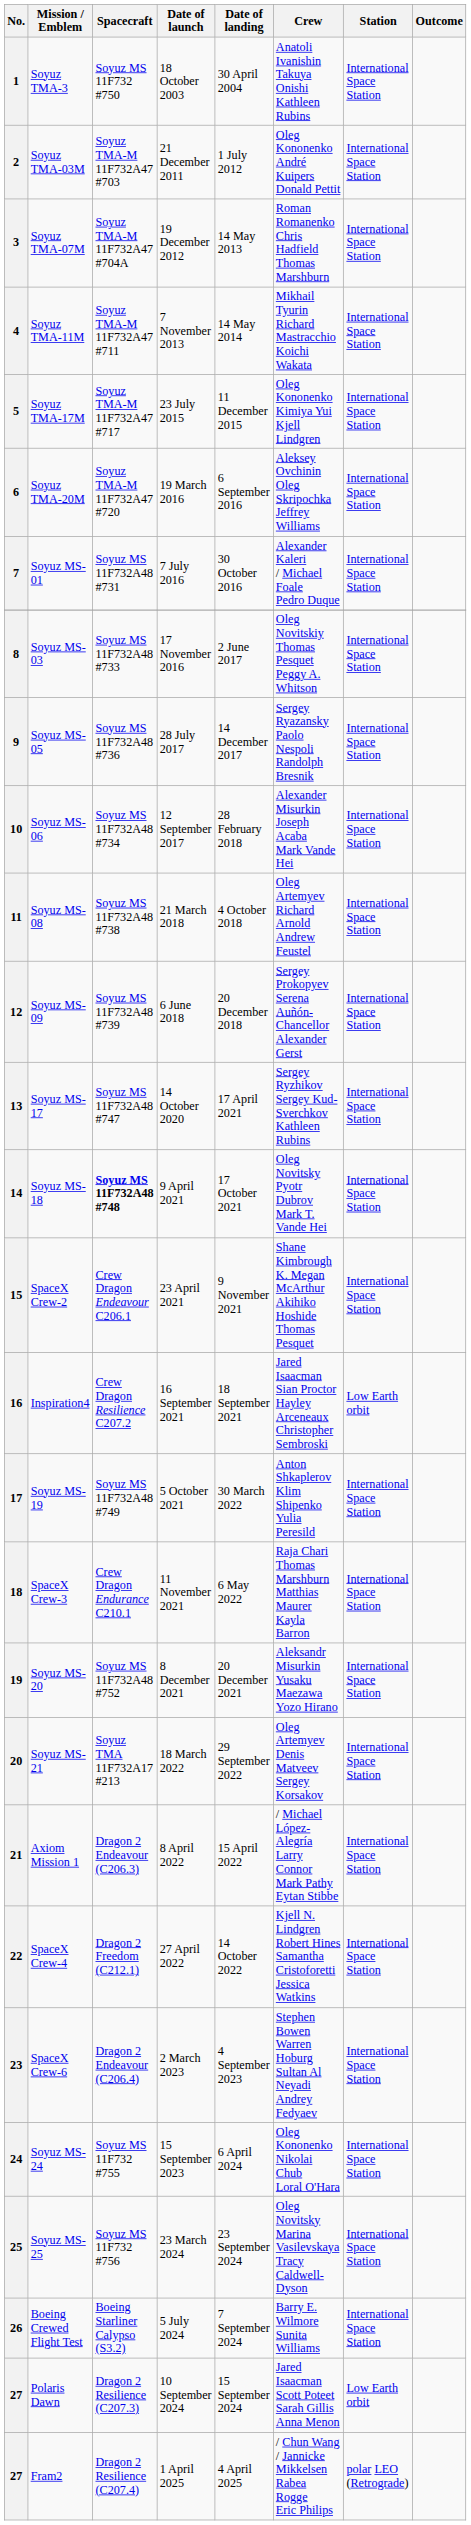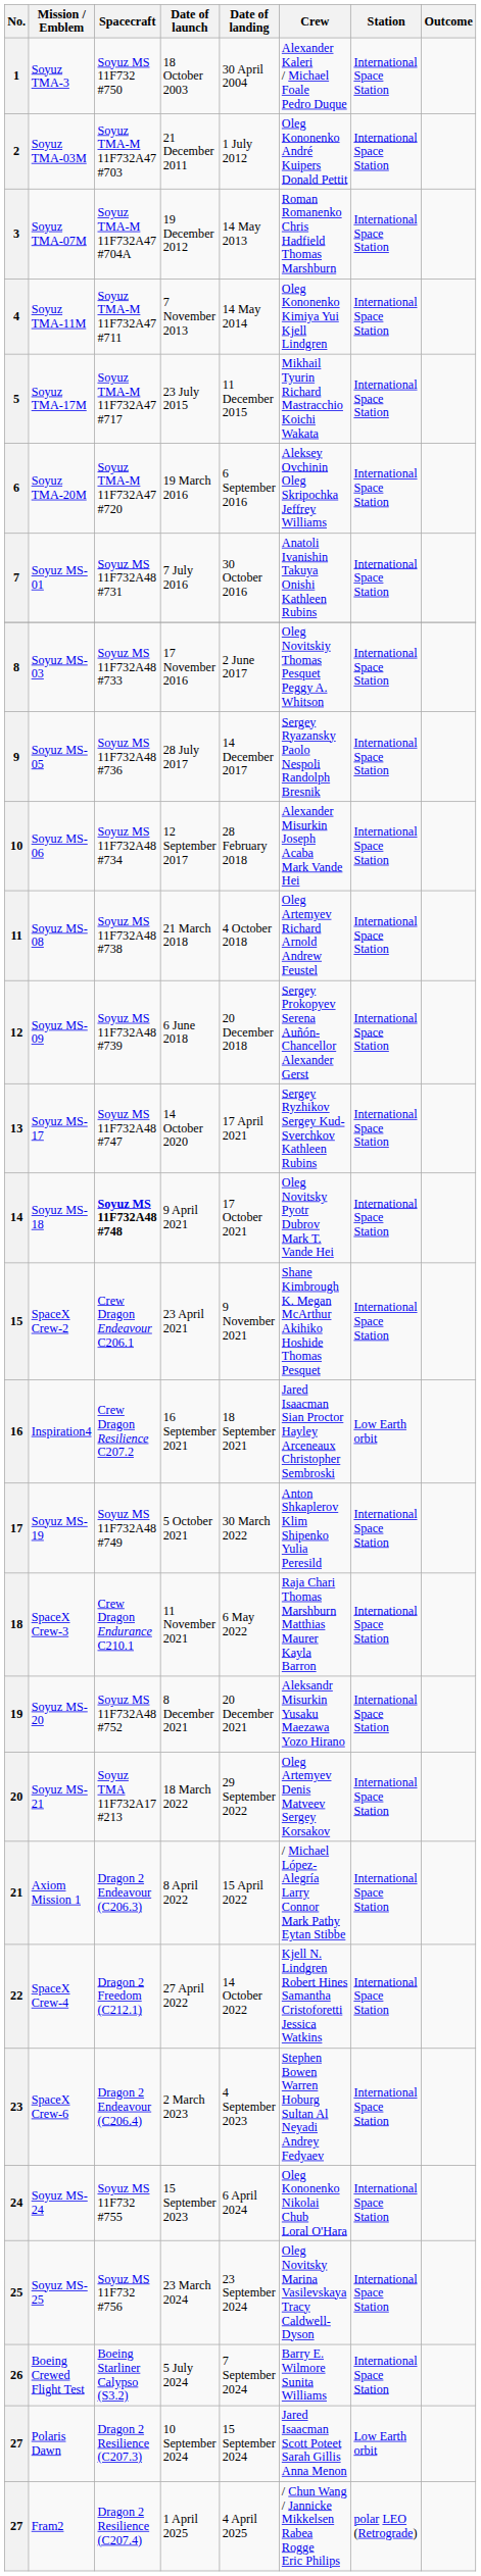 <table class="wikitable sticky-header">
 <tr>
 <th>No.</th>
 <th width="130">Mission / Emblem</th>
 <th width="130">Spacecraft</th>
 <th width="130">Date of launch</th>
 <th width="130">Date of landing</th>
 <th width="260">Crew</th>
 <th width="260">Station</th>
 <th>Outcome</th>
 </tr>
 <tr>
 <th>1</th>
 <td><a href='#'>Soyuz TMA-3</a><br></td>
 <td><a href='#'>Soyuz MS</a> 11F732 #750</td>
 <td>18 October 2003</td>
 <td>30 April 2004</td>
-<td> <a href='#'>Anatoli Ivanishin</a><br> <a href='#'>Takuya Onishi</a><br> <a href='#'>Kathleen Rubins</a></td>
+<td> <a href='#'>Alexander Kaleri</a><br>/ <a href='#'>Michael Foale</a><br> <a href='#'>Pedro Duque</a></td>
 <td><a href='#'>International Space Station</a></td>
 <td></td>
 </tr>
 <tr>
 <th>2</th>
 <td><a href='#'>Soyuz TMA-03M</a><br></td>
 <td><a href='#'>Soyuz TMA-M</a><br>11F732A47 #703</td>
 <td>21 December 2011</td>
 <td>1 July 2012</td>
 <td> <a href='#'>Oleg Kononenko</a><br> <a href='#'>André Kuipers</a><br> <a href='#'>Donald Pettit</a></td>
 <td><a href='#'>International Space Station</a></td>
 <td></td>
 </tr>
 <tr>
 <th>3</th>
 <td><a href='#'>Soyuz TMA-07M</a><br></td>
 <td><a href='#'>Soyuz TMA-M</a><br>11F732A47 #704A</td>
 <td>19 December 2012</td>
 <td>14 May 2013</td>
 <td> <a href='#'>Roman Romanenko</a><br> <a href='#'>Chris Hadfield</a><br> <a href='#'>Thomas Marshburn</a></td>
 <td><a href='#'>International Space Station</a></td>
 <td></td>
 </tr>
 <tr>
 <th>4</th>
 <td><a href='#'>Soyuz TMA-11M</a><br></td>
 <td><a href='#'>Soyuz TMA-M</a><br>11F732A47 #711</td>
 <td>7 November 2013</td>
 <td>14 May 2014</td>
-<td> <a href='#'>Mikhail Tyurin</a><br> <a href='#'>Richard Mastracchio</a><br> <a href='#'>Koichi Wakata</a></td>
+<td> <a href='#'>Oleg Kononenko</a><br> <a href='#'>Kimiya Yui</a><br> <a href='#'>Kjell Lindgren</a></td>
 <td><a href='#'>International Space Station</a></td>
 <td></td>
 </tr>
 <tr>
 <th>5</th>
 <td><a href='#'>Soyuz TMA-17M</a><br></td>
 <td><a href='#'>Soyuz TMA-M</a><br>11F732A47 #717</td>
 <td>23 July 2015</td>
 <td>11 December 2015</td>
-<td> <a href='#'>Oleg Kononenko</a><br> <a href='#'>Kimiya Yui</a><br> <a href='#'>Kjell Lindgren</a></td>
+<td> <a href='#'>Mikhail Tyurin</a><br> <a href='#'>Richard Mastracchio</a><br> <a href='#'>Koichi Wakata</a></td>
 <td><a href='#'>International Space Station</a></td>
 <td></td>
 </tr>
 <tr>
 <th>6</th>
 <td><a href='#'>Soyuz TMA-20M</a><br></td>
 <td><a href='#'>Soyuz TMA-M</a><br>11F732A47 #720</td>
 <td>19 March 2016</td>
 <td>6 September 2016</td>
 <td> <a href='#'>Aleksey Ovchinin</a><br> <a href='#'>Oleg Skripochka</a><br> <a href='#'>Jeffrey Williams</a></td>
 <td><a href='#'>International Space Station</a></td>
 <td></td>
 </tr>
 <tr>
 <th>7</th>
 <td><a href='#'>Soyuz MS-01</a></td>
 <td><a href='#'>Soyuz MS</a><br>11F732A48 #731</td>
 <td>7 July 2016</td>
 <td>30 October 2016</td>
-<td> <a href='#'>Alexander Kaleri</a><br>/ <a href='#'>Michael Foale</a><br> <a href='#'>Pedro Duque</a></td>
+<td> <a href='#'>Anatoli Ivanishin</a><br> <a href='#'>Takuya Onishi</a><br> <a href='#'>Kathleen Rubins</a></td>
 <td><a href='#'>International Space Station</a></td>
 <td></td>
 </tr>
 <tr>
 </tr>
 <tr>
 <th>8</th>
 <td><a href='#'>Soyuz MS-03</a></td>
 <td><a href='#'>Soyuz MS</a><br>11F732A48 #733</td>
 <td>17 November 2016</td>
 <td>2 June 2017</td>
 <td> <a href='#'>Oleg Novitskiy</a><br> <a href='#'>Thomas Pesquet</a><br> <a href='#'>Peggy A. Whitson</a></td>
 <td><a href='#'>International Space Station</a></td>
 <td></td>
 </tr>
 <tr>
 <th>9</th>
 <td><a href='#'>Soyuz MS-05</a></td>
 <td><a href='#'>Soyuz MS</a><br>11F732A48 #736</td>
 <td>28 July 2017</td>
 <td>14 December 2017</td>
 <td> <a href='#'>Sergey Ryazansky</a><br> <a href='#'>Paolo Nespoli</a><br> <a href='#'>Randolph Bresnik</a></td>
 <td><a href='#'>International Space Station</a></td>
 <td></td>
 </tr>
 <tr>
 <th>10</th>
 <td><a href='#'>Soyuz MS-06</a></td>
 <td><a href='#'>Soyuz MS</a><br>11F732A48 #734</td>
 <td>12 September 2017</td>
 <td>28 February 2018</td>
 <td> <a href='#'>Alexander Misurkin</a><br> <a href='#'>Joseph Acaba</a><br> <a href='#'>Mark Vande Hei</a></td>
 <td><a href='#'>International Space Station</a></td>
 <td></td>
 </tr>
 <tr>
 <th>11</th>
 <td><a href='#'>Soyuz MS-08</a></td>
 <td><a href='#'>Soyuz MS</a><br>11F732A48 #738</td>
 <td>21 March 2018</td>
 <td>4 October 2018</td>
 <td> <a href='#'>Oleg Artemyev</a><br> <a href='#'>Richard Arnold</a><br> <a href='#'>Andrew Feustel</a></td>
 <td><a href='#'>International Space Station</a></td>
 <td></td>
 </tr>
 <tr>
 <th>12</th>
 <td><a href='#'>Soyuz MS-09</a></td>
 <td><a href='#'>Soyuz MS</a><br>11F732A48 #739</td>
 <td>6 June 2018</td>
 <td>20 December 2018</td>
 <td> <a href='#'>Sergey Prokopyev</a><br> <a href='#'>Serena Auñón-Chancellor</a><br> <a href='#'>Alexander Gerst</a></td>
 <td><a href='#'>International Space Station</a></td>
 <td></td>
 </tr>
 <tr>
 <th>13</th>
 <td><a href='#'>Soyuz MS-17</a></td>
 <td><a href='#'>Soyuz MS</a><br>11F732A48 #747</td>
 <td>14 October 2020</td>
 <td>17 April 2021</td>
 <td> <a href='#'>Sergey Ryzhikov</a><br> <a href='#'>Sergey Kud-Sverchkov</a><br> <a href='#'>Kathleen Rubins</a></td>
 <td><a href='#'>International Space Station</a></td>
 <td></td>
 </tr>
 <tr>
 <th>14</th>
 <td><a href='#'>Soyuz MS-18</a></td>
 <td><strong><a href='#'>Soyuz MS</a><br>11F732A48 #748</strong></td>
 <td>9 April 2021</td>
 <td>17 October 2021</td>
 <td> <a href='#'>Oleg Novitsky</a><br> <a href='#'>Pyotr Dubrov</a><br> <a href='#'>Mark T. Vande Hei</a></td>
 <td><a href='#'>International Space Station</a></td>
 <td></td>
 </tr>
 <tr>
 <th>15</th>
 <td><a href='#'>SpaceX Crew-2</a><br></td>
 <td><a href='#'>Crew Dragon</a> <a href='#'><em>Endeavour</em> C206.1</a></td>
 <td>23 April 2021</td>
 <td>9 November 2021</td>
 <td> <a href='#'>Shane Kimbrough</a><br> <a href='#'>K. Megan McArthur</a><br> <a href='#'>Akihiko Hoshide</a><br> <a href='#'>Thomas Pesquet</a></td>
 <td><a href='#'>International Space Station</a></td>
 <td></td>
 </tr>
 <tr>
 <th>16</th>
 <td><a href='#'>Inspiration4</a><br></td>
 <td><a href='#'>Crew Dragon</a> <a href='#'><em>Resilience</em> C207.2</a></td>
 <td>16 September 2021</td>
 <td>18 September 2021</td>
 <td> <a href='#'>Jared Isaacman</a><br> <a href='#'>Sian Proctor</a><br> <a href='#'>Hayley Arceneaux</a><br> <a href='#'>Christopher Sembroski</a></td>
 <td><a href='#'>Low Earth orbit</a></td>
 <td></td>
 </tr>
 <tr>
 <th>17</th>
 <td><a href='#'>Soyuz MS-19</a></td>
 <td><a href='#'>Soyuz MS</a><br>11F732A48 #749</td>
 <td>5 October 2021</td>
 <td>30 March 2022</td>
 <td> <a href='#'>Anton Shkaplerov</a><br> <a href='#'>Klim Shipenko</a><br> <a href='#'>Yulia Peresild</a></td>
 <td><a href='#'>International Space Station</a></td>
 <td></td>
 </tr>
 <tr>
 <th>18</th>
 <td><a href='#'>SpaceX Crew-3</a><br></td>
 <td><a href='#'>Crew Dragon</a> <a href='#'><em>Endurance</em> C210.1</a></td>
 <td>11 November 2021</td>
 <td>6 May 2022</td>
 <td> <a href='#'>Raja Chari</a><br> <a href='#'>Thomas Marshburn</a><br> <a href='#'>Matthias Maurer</a><br> <a href='#'>Kayla Barron</a></td>
 <td><a href='#'>International Space Station</a></td>
 <td></td>
 </tr>
 <tr>
 <th>19</th>
 <td><a href='#'>Soyuz MS-20</a></td>
 <td><a href='#'>Soyuz MS</a> 11F732A48 #752</td>
 <td>8 December 2021</td>
 <td>20 December 2021</td>
 <td> <a href='#'>Aleksandr Misurkin</a><br> <a href='#'>Yusaku Maezawa</a><br> <a href='#'>Yozo Hirano</a></td>
 <td><a href='#'>International Space Station</a></td>
 <td></td>
 </tr>
 <tr>
 <th>20</th>
 <td><a href='#'>Soyuz MS-21</a></td>
 <td><a href='#'>Soyuz TMA</a><br>11F732A17 #213</td>
 <td>18 March 2022</td>
 <td>29 September 2022</td>
 <td> <a href='#'>Oleg Artemyev</a><br> <a href='#'>Denis Matveev</a><br> <a href='#'>Sergey Korsakov</a></td>
 <td><a href='#'>International Space Station</a></td>
 <td></td>
 </tr>
 <tr>
 <th>21</th>
 <td><a href='#'>Axiom Mission 1</a></td>
 <td><a href='#'>Dragon 2</a> <a href='#'>Endeavour (C206.3)</a></td>
 <td>8 April 2022</td>
 <td>15 April 2022</td>
 <td>/ <a href='#'>Michael López-Alegría</a><br> <a href='#'>Larry Connor</a><br> <a href='#'>Mark Pathy</a><br> <a href='#'>Eytan Stibbe</a></td>
 <td><a href='#'>International Space Station</a></td>
 <td></td>
 </tr>
 <tr>
 <th>22</th>
 <td><a href='#'>SpaceX Crew-4</a></td>
 <td><a href='#'>Dragon 2</a> <a href='#'>Freedom (C212.1)</a></td>
 <td>27 April 2022</td>
 <td>14 October 2022</td>
 <td> <a href='#'>Kjell N. Lindgren</a><br> <a href='#'>Robert Hines</a><br> <a href='#'>Samantha Cristoforetti</a><br> <a href='#'>Jessica Watkins</a></td>
 <td><a href='#'>International Space Station</a></td>
 <td></td>
 </tr>
 <tr>
 <th>23</th>
 <td><a href='#'>SpaceX Crew-6</a></td>
 <td><a href='#'>Dragon 2</a> <a href='#'>Endeavour (C206.4)</a></td>
 <td>2 March 2023</td>
 <td>4 September 2023</td>
 <td> <a href='#'>Stephen Bowen</a><br> <a href='#'>Warren Hoburg</a><br> <a href='#'>Sultan Al Neyadi</a><br> <a href='#'>Andrey Fedyaev</a></td>
 <td><a href='#'>International Space Station</a></td>
 <td></td>
 </tr>
 <tr>
 <th>24</th>
 <td><a href='#'>Soyuz MS-24</a></td>
 <td><a href='#'>Soyuz MS</a> 11F732 #755</td>
 <td>15 September 2023</td>
 <td>6 April 2024</td>
 <td> <a href='#'>Oleg Kononenko</a><br> <a href='#'>Nikolai Chub</a><br> <a href='#'>Loral O'Hara</a></td>
 <td><a href='#'>International Space Station</a></td>
 <td></td>
 </tr>
 <tr>
 <th>25</th>
 <td><a href='#'>Soyuz MS-25</a></td>
 <td><a href='#'>Soyuz MS</a> 11F732 #756</td>
 <td>23 March 2024</td>
 <td>23 September 2024</td>
 <td> <a href='#'>Oleg Novitsky</a><br> <a href='#'>Marina Vasilevskaya</a><br> <a href='#'>Tracy Caldwell-Dyson</a></td>
 <td><a href='#'>International Space Station</a></td>
 <td></td>
 </tr>
 <tr>
 <th>26</th>
 <td><a href='#'>Boeing Crewed Flight Test</a></td>
 <td><a href='#'>Boeing Starliner</a> <a href='#'>Calypso (S3.2)</a></td>
 <td>5 July 2024</td>
 <td>7 September 2024</td>
 <td> <a href='#'>Barry E. Wilmore </a><br> <a href='#'>Sunita Williams</a></td>
 <td><a href='#'>International Space Station</a></td>
 <td></td>
 </tr>
 <tr>
 <th>27</th>
 <td><a href='#'>Polaris Dawn</a></td>
 <td><a href='#'>Dragon 2</a> <a href='#'>Resilience (C207.3)</a></td>
 <td>10 September 2024</td>
 <td>15 September 2024</td>
 <td> <a href='#'>Jared Isaacman</a><br> <a href='#'>Scott Poteet</a><br> <a href='#'>Sarah Gillis</a><br> <a href='#'>Anna Menon</a></td>
 <td><a href='#'>Low Earth orbit</a></td>
 <td></td>
 </tr>
 <tr>
 <th>27</th>
 <td><a href='#'>Fram2</a></td>
 <td><a href='#'>Dragon 2</a> <a href='#'>Resilience (C207.4)</a></td>
 <td>1 April 2025</td>
 <td>4 April 2025</td>
 <td>/ <a href='#'>Chun Wang</a><br>/ <a href='#'>Jannicke Mikkelsen</a><br> <a href='#'>Rabea Rogge</a><br> <a href='#'>Eric Philips</a></td>
 <td><a href='#'>polar</a> <a href='#'>LEO</a> (<a href='#'>Retrograde</a>)</td>
 <td></td>
 </tr>
 </table>
